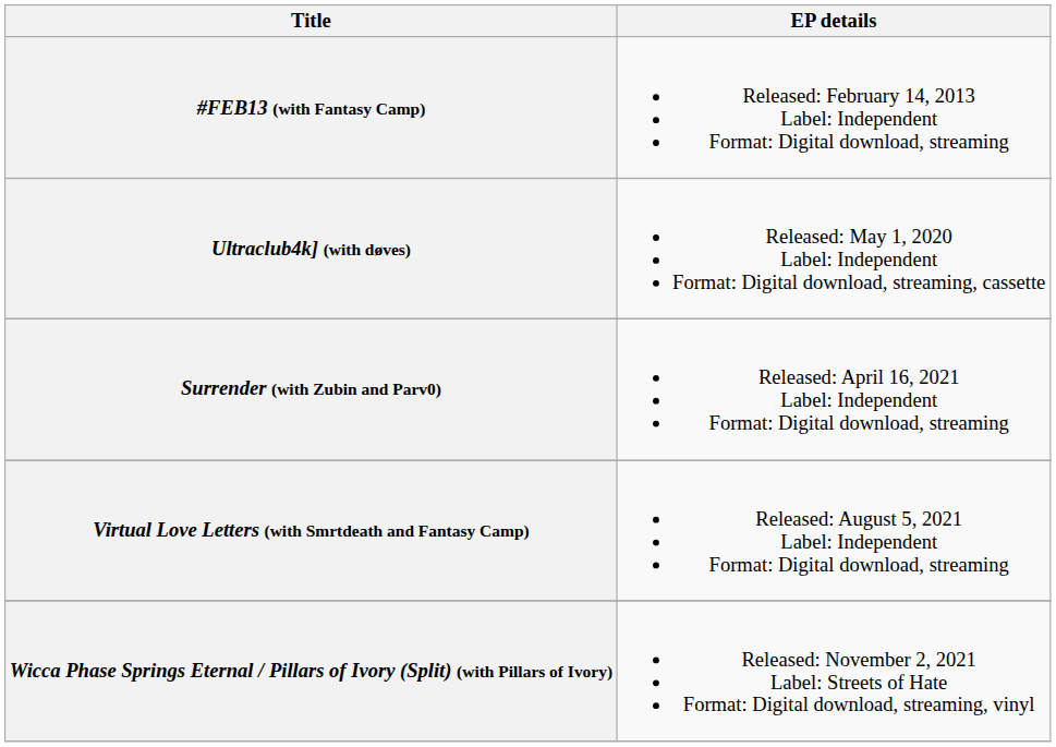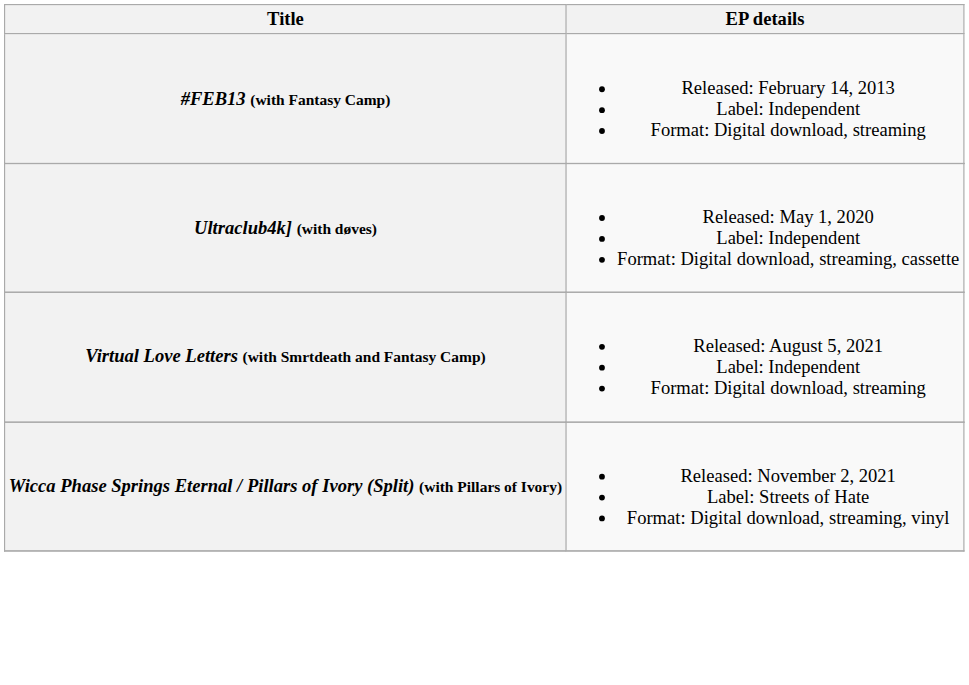 <table class="wikitable plainrowheaders" style="text-align:center;">
 <tr>
 <th>Title</th>
 <th>EP details</th>
 </tr>
 <tr>
 <th scope="row"><em>#FEB13</em> <small>(with Fantasy Camp)</small></th>
 <td><br><ul><li>Released: February 14, 2013</li><li>Label: Independent</li><li>Format: Digital download, streaming</li></ul></td>
 </tr>
 <tr>
 </tr>
 <tr>
 <th scope="row"><em>Ultraclub4k]</em> <small>(with døves)</small></th>
 <td><br><ul><li>Released: May 1, 2020</li><li>Label: Independent</li><li>Format: Digital download, streaming, cassette</li></ul></td>
 </tr>
 <tr>
 </tr>
 <tr>
-<th scope="row"><em>Surrender</em> <small>(with Zubin and Parv0)</small></th>
-<td><br><ul><li>Released: April 16, 2021</li><li>Label: Independent</li><li>Format: Digital download, streaming</li></ul></td>
-</tr>
-<tr>
 </tr>
 <tr>
 <th scope="row"><em>Virtual Love Letters</em> <small>(with Smrtdeath and Fantasy Camp)</small></th>
 <td><br><ul><li>Released: August 5, 2021</li><li>Label: Independent</li><li>Format: Digital download, streaming</li></ul></td>
 </tr>
 <tr>
 </tr>
 <tr>
 <th scope="row"><em>Wicca Phase Springs Eternal / Pillars of Ivory (Split)</em> <small>(with Pillars of Ivory)</small></th>
 <td><br><ul><li>Released: November 2, 2021</li><li>Label: Streets of Hate</li><li>Format: Digital download, streaming, vinyl</li></ul></td>
 </tr>
 <tr>
 </tr>
 </table>
